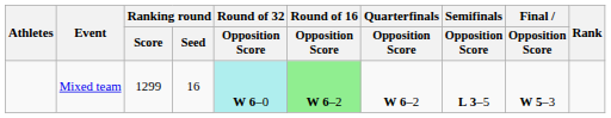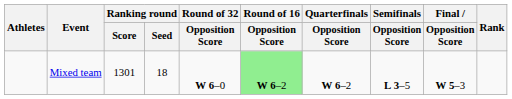 <table class="wikitable" style="font-size:90%;">
 <tr>
 <th rowspan="2">Athletes</th>
 <th rowspan="2">Event</th>
 <th colspan="2">Ranking round</th>
 <th>Round of 32</th>
 <th>Round of 16</th>
 <th>Quarterfinals</th>
 <th>Semifinals</th>
 <th>Final / </th>
 <th rowspan=2>Rank</th>
 </tr>
 <tr style="font-size:95%">
 <th>Score</th>
 <th>Seed</th>
 <th>Opposition<br>Score</th>
 <th>Opposition<br>Score</th>
 <th>Opposition<br>Score</th>
 <th>Opposition<br>Score</th>
 <th>Opposition<br>Score</th>
 </tr>
 <tr align=center>
 <td align=left><br></td>
 <td><a href='#'>Mixed team</a></td>
-<td>1299</td>
-<td>16</td>
-<td style="background: paleturquoise;"><br><br><strong>W</strong> <strong>6</strong>–0</td>
+<td>1301</td>
+<td>18</td>
+<td><br><br><strong>W</strong> <strong>6</strong>–0</td>
 <td style="background: lightgreen;"><br><br><strong>W</strong> <strong>6</strong>–2</td>
 <td><br><br><strong>W</strong> <strong>6</strong>–2</td>
 <td><br><br><strong>L</strong> <strong>3</strong>–5</td>
 <td><br><br><strong>W</strong> <strong>5</strong>–3</td>
 <td></td>
 </tr>
 </table>
